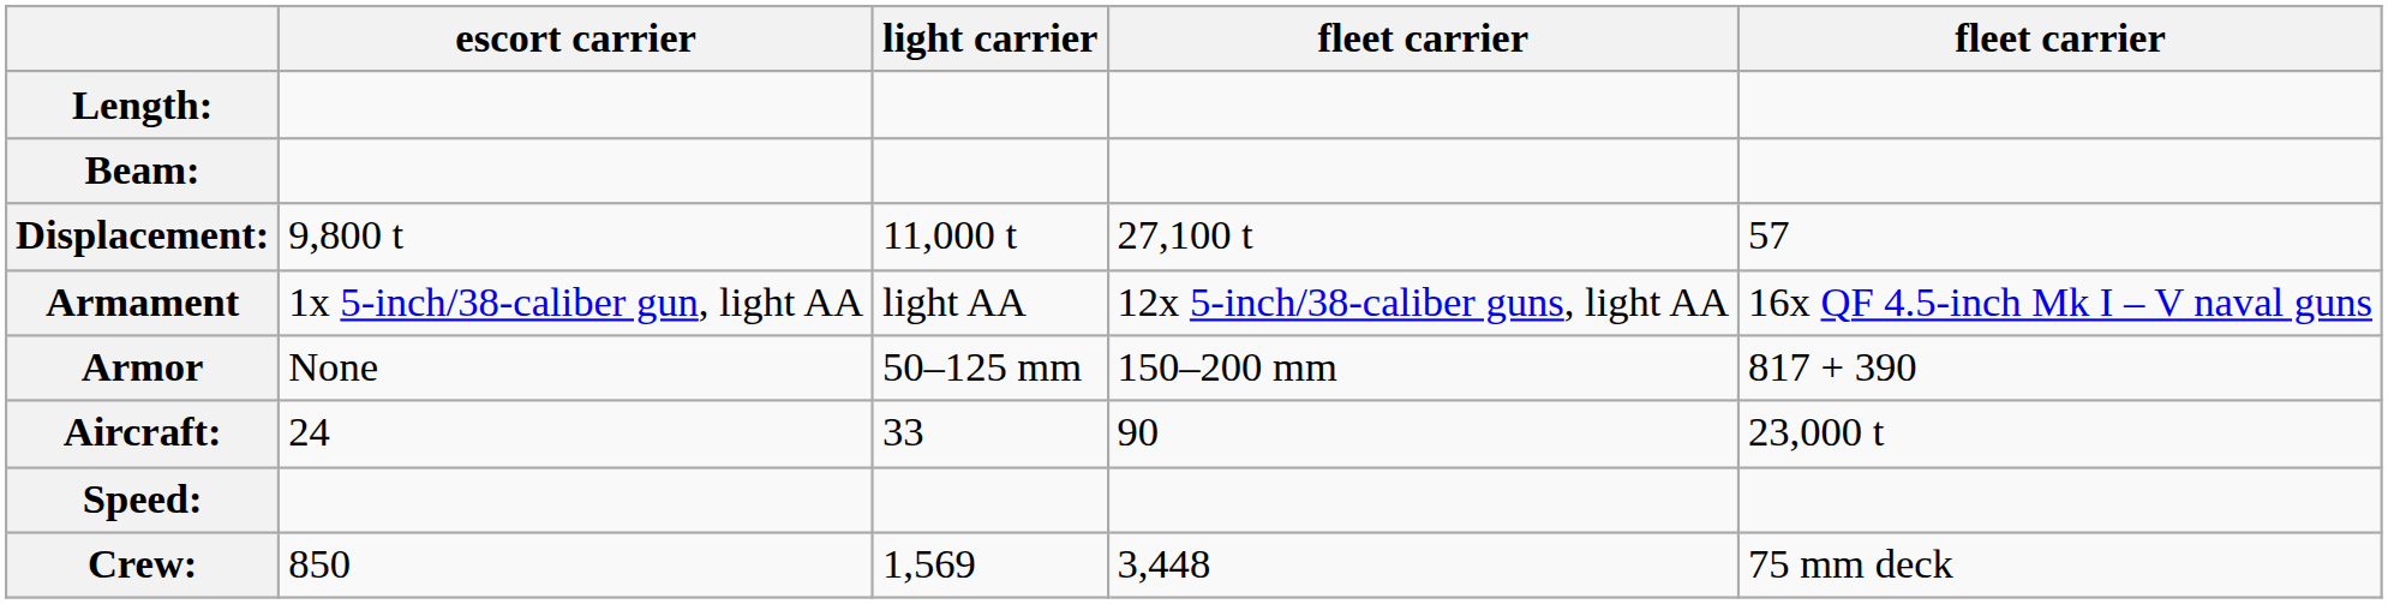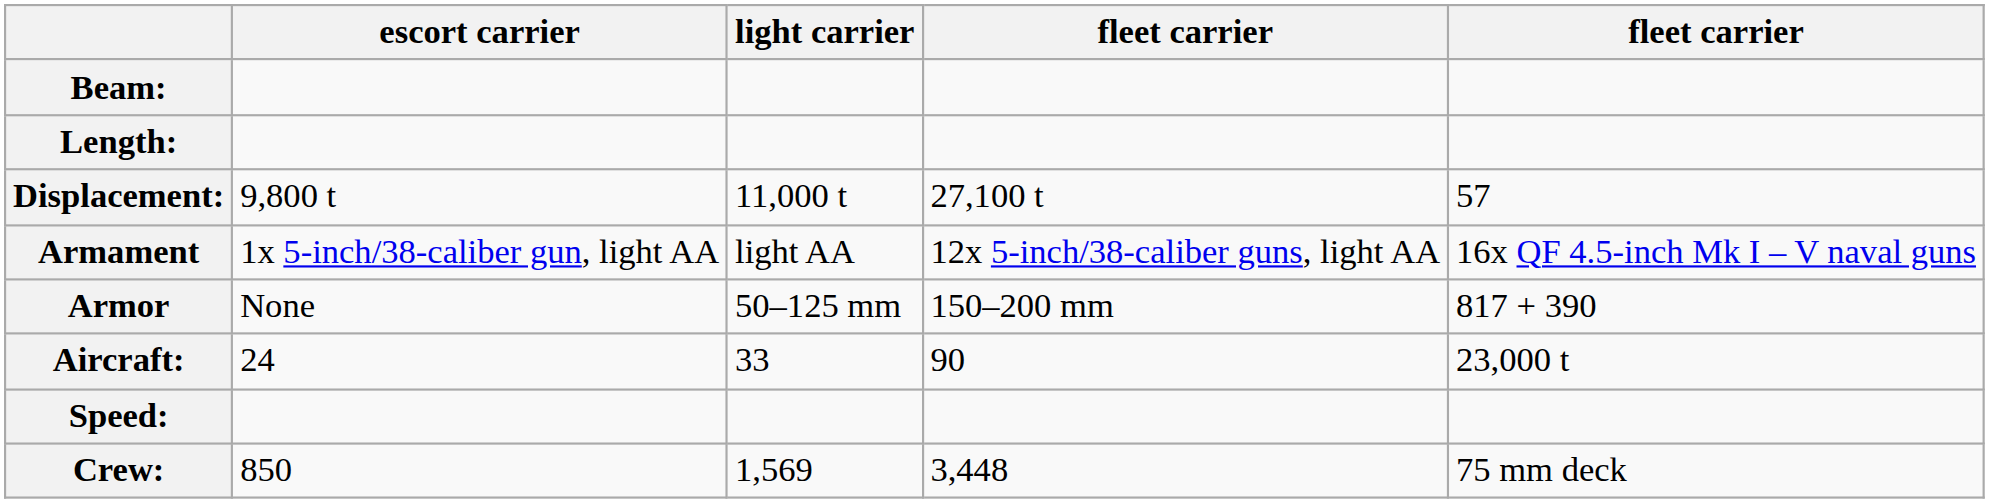 <table class="wikitable">
 <tr>
 <th></th>
 <th span="col"> escort carrier</th>
 <th span="col"> light carrier</th>
 <th span="col"> fleet carrier</th>
 <th span="col"> fleet carrier</th>
 </tr>
 <tr>
-<th span="row">Length:</th>
+<th span="row">Beam:</th>
 <td></td>
 <td></td>
 <td></td>
 <td></td>
 </tr>
 <tr>
-<th span="row">Beam:</th>
+<th span="row">Length:</th>
 <td></td>
 <td></td>
 <td></td>
 <td></td>
 </tr>
 <tr>
 <th span="row">Displacement:</th>
 <td>9,800 t</td>
 <td>11,000 t</td>
 <td>27,100 t</td>
 <td>57</td>
 </tr>
 <tr>
 <th span="row">Armament</th>
 <td>1x <a href='#'>5-inch/38-caliber gun</a>, light AA</td>
 <td>light AA</td>
 <td>12x <a href='#'>5-inch/38-caliber guns</a>, light AA</td>
 <td>16x <a href='#'>QF 4.5-inch Mk I – V naval guns</a></td>
 </tr>
 <tr>
 <th span="row">Armor</th>
 <td>None</td>
 <td>50–125 mm</td>
 <td>150–200 mm</td>
 <td>817 + 390</td>
 </tr>
 <tr>
 <th span="row">Aircraft:</th>
 <td>24</td>
 <td>33</td>
 <td>90</td>
 <td>23,000 t</td>
 </tr>
 <tr>
 <th span="row">Speed:</th>
 <td></td>
 <td></td>
 <td></td>
 <td></td>
 </tr>
 <tr>
 <th span="row">Crew:</th>
 <td>850</td>
 <td>1,569</td>
 <td>3,448</td>
 <td>75 mm deck</td>
 </tr>
 </table>
